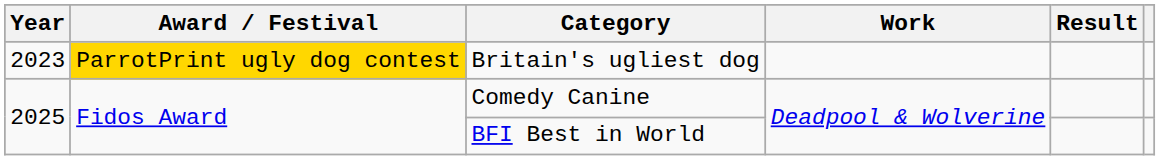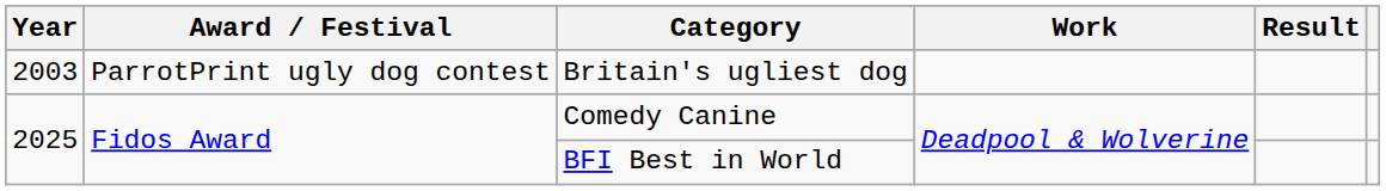 <table class="wikitable">
 <tr>
 <th>Year</th>
 <th>Award / Festival</th>
 <th>Category</th>
 <th>Work</th>
 <th>Result</th>
 <th></th>
 </tr>
 <tr>
-<td align="center">2023</td>
-<td align="center" style="background: gold;">ParrotPrint ugly dog contest</td>
+<td align="center">2003</td>
+<td align="center">ParrotPrint ugly dog contest</td>
 <td align="center">Britain's ugliest dog</td>
 <td></td>
 <td></td>
 <td style="text-align:center;"></td>
 </tr>
 <tr>
 <td rowspan="2">2025</td>
 <td rowspan="2"><a href='#'>Fidos Award</a></td>
 <td>Comedy Canine</td>
 <td rowspan="2"><em><a href='#'>Deadpool & Wolverine</a></em></td>
 <td></td>
 <td style="text-align:center;"></td>
 </tr>
 <tr>
 <td><a href='#'>BFI</a> Best in World</td>
 <td></td>
 <td style="text-align:center;"></td>
 </tr>
 </table>
